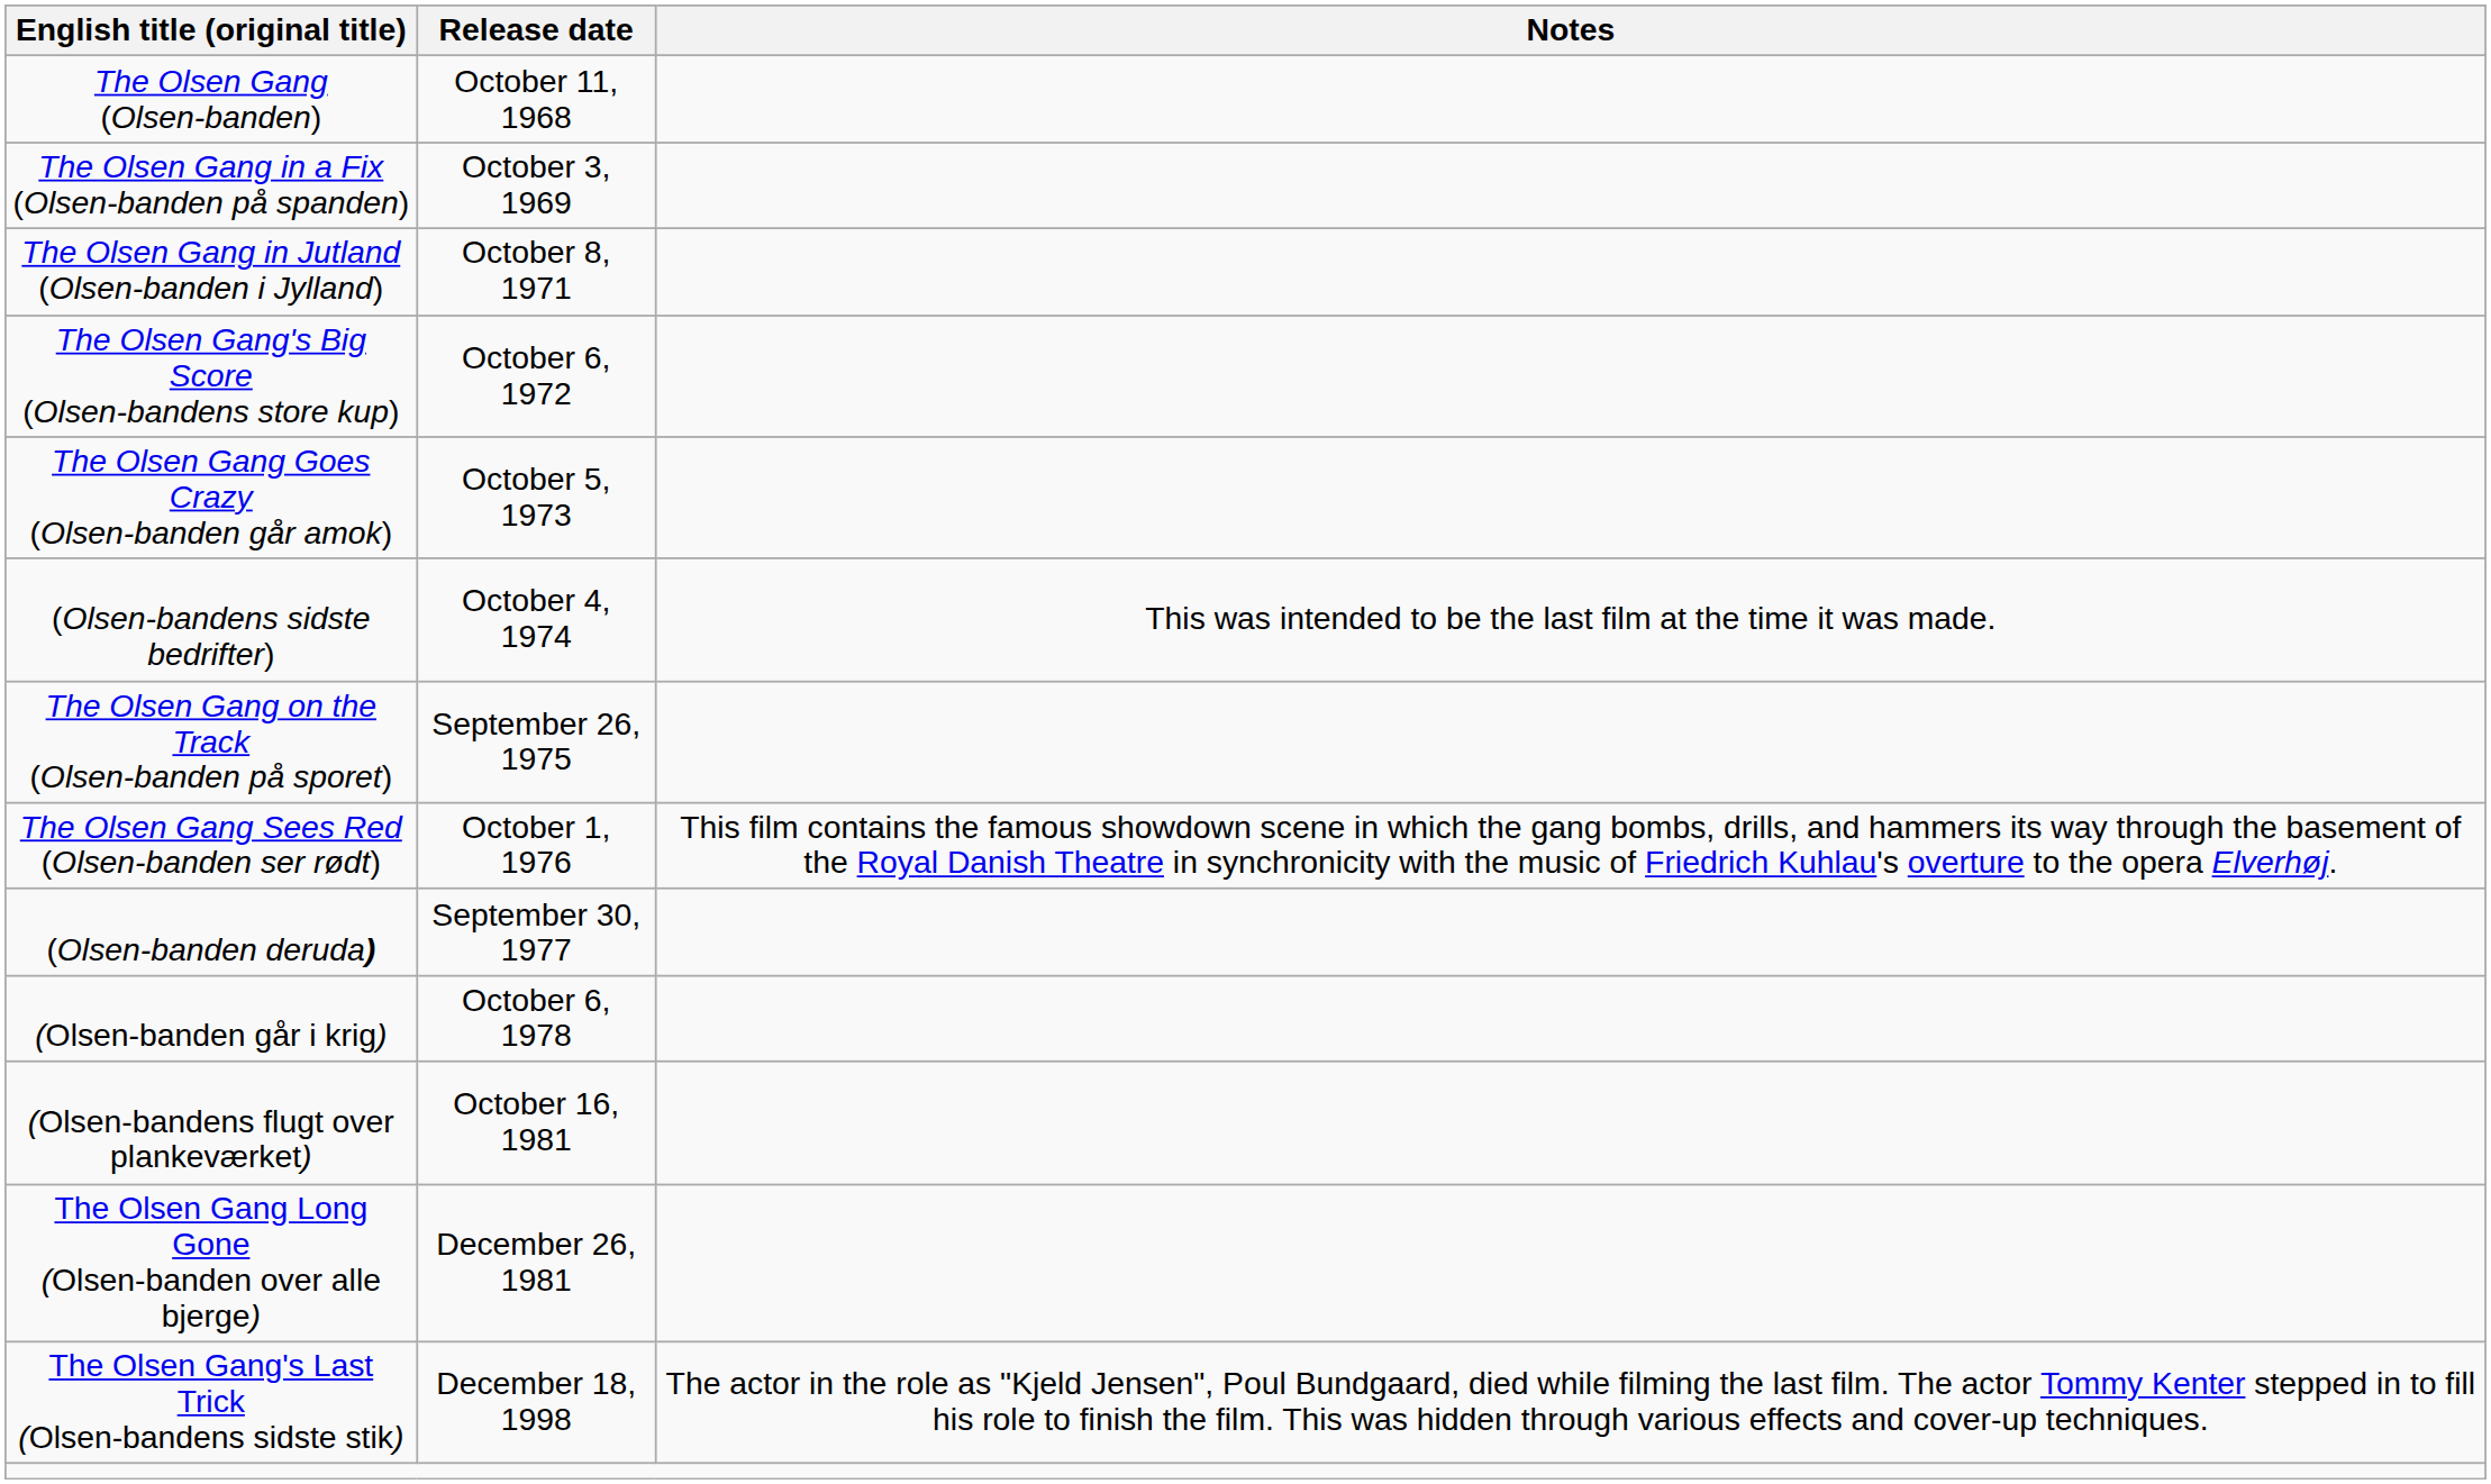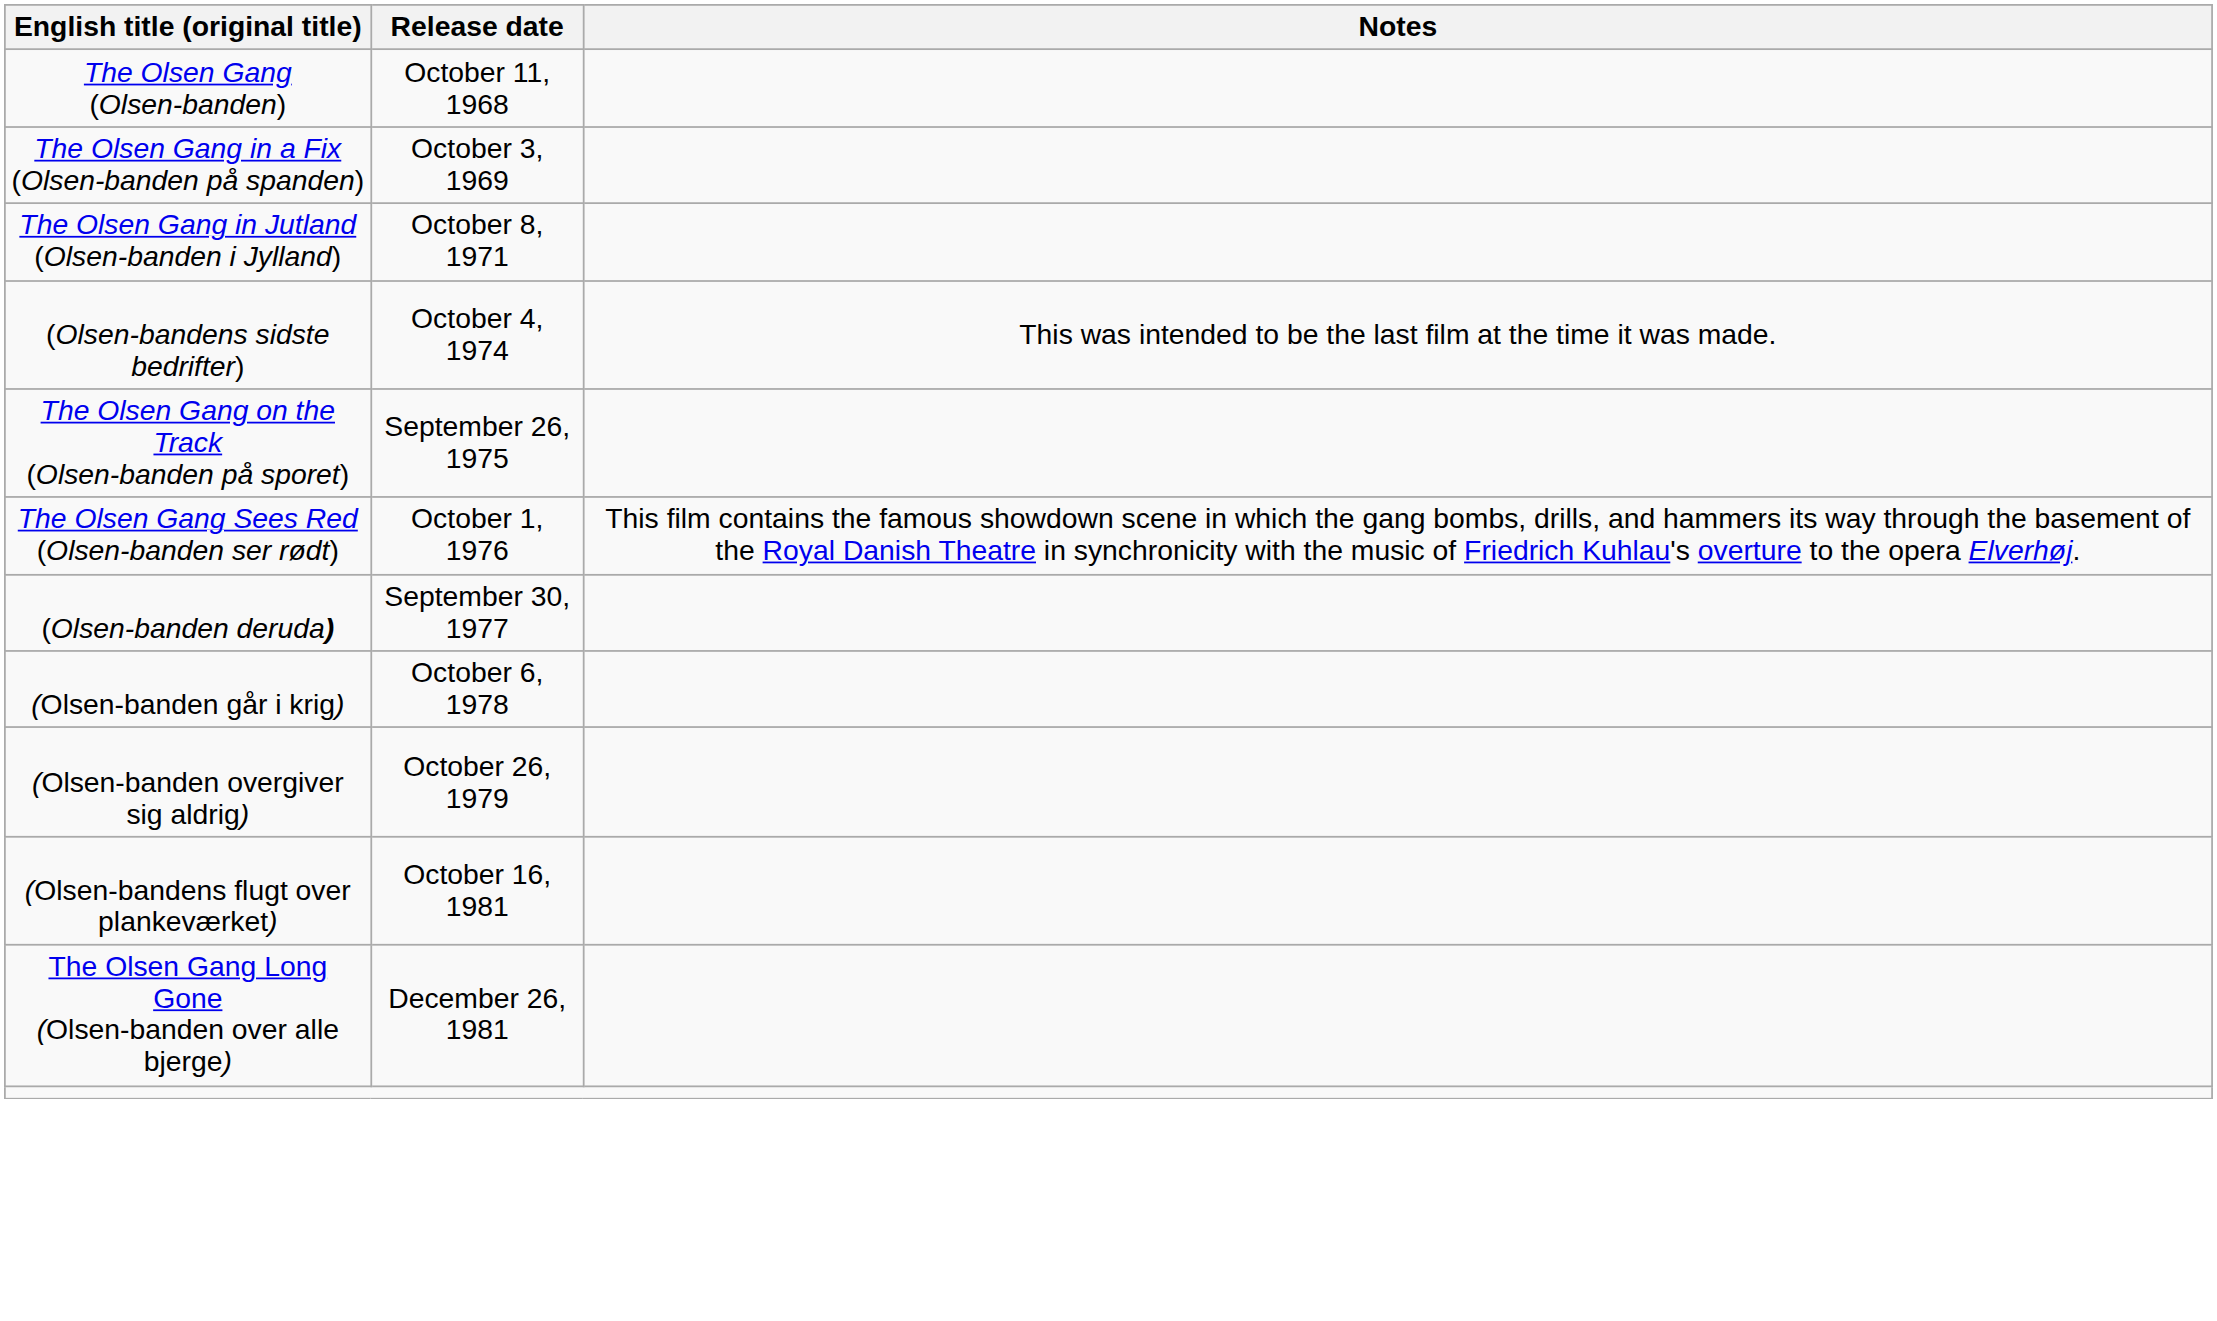 <table class="wikitable" style="text-align:center;">
 <tr>
 <th>English title (original title)</th>
 <th>Release date</th>
 <th>Notes</th>
 </tr>
 <tr>
 <td><em><a href='#'>The Olsen Gang</a></em><br>(<em>Olsen-banden</em>)</td>
 <td>October 11, 1968</td>
 <td></td>
 </tr>
 <tr>
 <td><em><a href='#'>The Olsen Gang in a Fix</a></em><br>(<em>Olsen-banden på spanden</em>)</td>
 <td>October 3, 1969</td>
 <td></td>
 </tr>
 <tr>
 <td><em><a href='#'>The Olsen Gang in Jutland</a></em><br>(<em>Olsen-banden i Jylland</em>)</td>
 <td>October 8, 1971</td>
-<td></td>
-</tr>
-<tr>
-<td><em><a href='#'>The Olsen Gang's Big Score</a></em><br>(<em>Olsen-bandens store kup</em>)</td>
-<td>October 6, 1972</td>
-<td></td>
-</tr>
-<tr>
-<td><em><a href='#'>The Olsen Gang Goes Crazy</a></em><br>(<em>Olsen-banden går amok</em>)</td>
-<td>October 5, 1973</td>
 <td></td>
 </tr>
 <tr>
 <td><br>(<em>Olsen-bandens sidste bedrifter</em>)</td>
 <td>October 4, 1974</td>
 <td>This was intended to be the last film at the time it was made.</td>
 </tr>
 <tr>
 <td><em><a href='#'>The Olsen Gang on the Track</a></em><br>(<em>Olsen-banden på sporet</em>)</td>
 <td>September 26, 1975</td>
 <td></td>
 </tr>
 <tr>
 <td><em><a href='#'>The Olsen Gang Sees Red</a></em><br>(<em>Olsen-banden ser rødt</em>)</td>
 <td>October 1, 1976</td>
 <td>This film contains the famous showdown scene in which the gang bombs, drills, and hammers its way through the basement of the <a href='#'>Royal Danish Theatre</a> in synchronicity with the music of <a href='#'>Friedrich Kuhlau</a>'s <a href='#'>overture</a> to the opera <em><a href='#'>Elverhøj</a></em>.</td>
 </tr>
 <tr>
 <td><em></em><br>(<em>Olsen-banden deruda<strong>)</td>
 <td>September 30, 1977</td>
 <td></td>
 </tr>
 <tr>
 <td></em><em><br>(</em>Olsen-banden går i krig<em>)</td>
 <td>October 6, 1978</td>
 <td></td>
 </tr>
 <tr>
+<td></em><em><br>(</em>Olsen-banden overgiver sig aldrig<em>)</td>
+<td>October 26, 1979</td>
+<td></td>
+</tr>
+<tr>
 <td></em><em><br>(</em>Olsen-bandens flugt over plankeværket<em>)</td>
 <td>October 16, 1981</td>
 <td></td>
 </tr>
 <tr>
 <td></em><a href='#'>The Olsen Gang Long Gone</a><em><br>(</em>Olsen-banden over alle bjerge<em>)</td>
 <td>December 26, 1981</td>
 <td></td>
 </tr>
 <tr>
-<td></em><a href='#'>The Olsen Gang's Last Trick</a><em><br>(</em>Olsen-bandens sidste stik<em>)</td>
-<td>December 18, 1998</td>
-<td>The actor in the role as "Kjeld Jensen", Poul Bundgaard, died while filming the last film. The actor <a href='#'>Tommy Kenter</a> stepped in to fill his role to finish the film. This was hidden through various effects and cover-up techniques.</td>
-</tr>
-<tr>
 <td colspan=3></td>
 </tr>
 </table>
